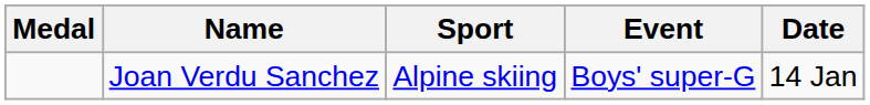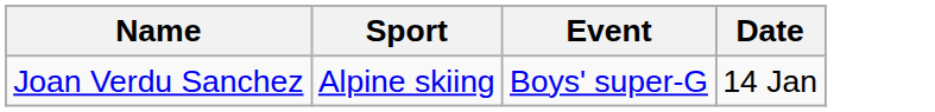 <table class="wikitable sortable" style="font-size:90%">
 <tr>
-<th>Medal</th>
 <th>Name</th>
 <th>Sport</th>
 <th>Event</th>
 <th>Date</th>
 </tr>
 <tr>
-<td></td>
 <td><a href='#'>Joan Verdu Sanchez</a></td>
 <td><a href='#'>Alpine skiing</a></td>
 <td><a href='#'>Boys' super-G</a></td>
 <td>14 Jan</td>
 </tr>
 </table>
